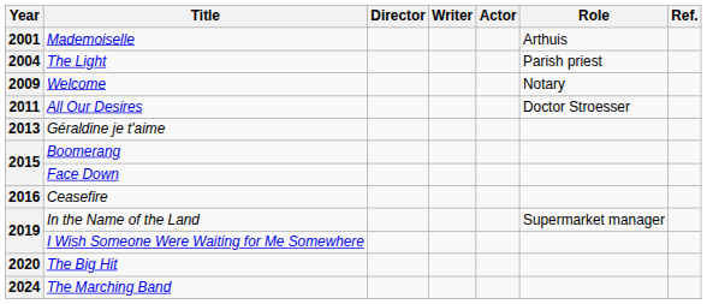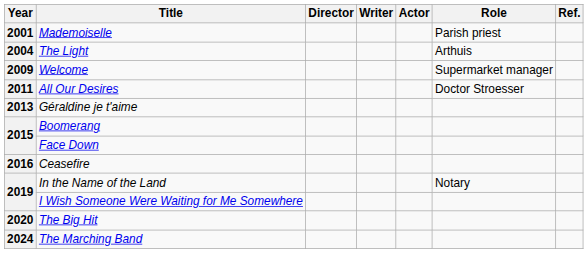 <table class="wikitable sortable plainrowheaders">
 <tr>
 <th scope="col">Year</th>
 <th scope="col">Title</th>
 <th scope="col">Director</th>
 <th scope="col">Writer</th>
 <th scope="col">Actor</th>
 <th scope="col">Role</th>
 <th scope="col">Ref.</th>
 </tr>
 <tr>
 <th scope="row">2001</th>
 <td><em><a href='#'> Mademoiselle</a></em></td>
 <td></td>
 <td></td>
 <td></td>
-<td>Arthuis</td>
+<td>Parish priest</td>
 <td align="center"></td>
 </tr>
 <tr>
 <th scope="row">2004</th>
 <td><em><a href='#'>The Light</a></em></td>
 <td></td>
 <td></td>
 <td></td>
-<td>Parish priest</td>
+<td>Arthuis</td>
 <td align="center"></td>
 </tr>
 <tr>
 <th scope="row">2009</th>
 <td><em><a href='#'>Welcome</a></em></td>
 <td></td>
 <td></td>
 <td></td>
-<td>Notary</td>
+<td>Supermarket manager</td>
 <td align="center"></td>
 </tr>
 <tr>
 <th scope="row">2011</th>
 <td><em><a href='#'>All Our Desires</a></em></td>
 <td></td>
 <td></td>
 <td></td>
 <td>Doctor Stroesser</td>
 <td align="center"></td>
 </tr>
 <tr>
 <th scope="row">2013</th>
 <td><em>Géraldine je t'aime</em></td>
 <td></td>
 <td></td>
 <td></td>
 <td></td>
 <td align="center"></td>
 </tr>
 <tr>
 <th scope="row" rowspan="2">2015</th>
 <td><em><a href='#'>Boomerang</a></em></td>
 <td></td>
 <td></td>
 <td></td>
 <td></td>
 <td align="center"></td>
 </tr>
 <tr>
 <td><em><a href='#'>Face Down</a></em></td>
 <td></td>
 <td></td>
 <td></td>
 <td></td>
 <td align="center"></td>
 </tr>
 <tr>
 <th scope="row">2016</th>
 <td><em>Ceasefire</em></td>
 <td></td>
 <td></td>
 <td></td>
 <td></td>
 <td align="center"></td>
 </tr>
 <tr>
 <th scope="row" rowspan="2">2019</th>
 <td><em>In the Name of the Land</em></td>
 <td></td>
 <td></td>
 <td></td>
-<td>Supermarket manager</td>
+<td>Notary</td>
 <td align="center"></td>
 </tr>
 <tr>
 <td><em><a href='#'>I Wish Someone Were Waiting for Me Somewhere</a></em></td>
 <td></td>
 <td></td>
 <td></td>
 <td></td>
 <td align="center"></td>
 </tr>
 <tr>
 <th scope="row">2020</th>
 <td><em><a href='#'>The Big Hit</a></em></td>
 <td></td>
 <td></td>
 <td></td>
 <td></td>
 <td align="center"></td>
 </tr>
 <tr>
 <th scope="row">2024</th>
 <td><em><a href='#'>The Marching Band</a></em></td>
 <td></td>
 <td></td>
 <td></td>
 <td></td>
 <td align="center"></td>
 </tr>
 </table>
